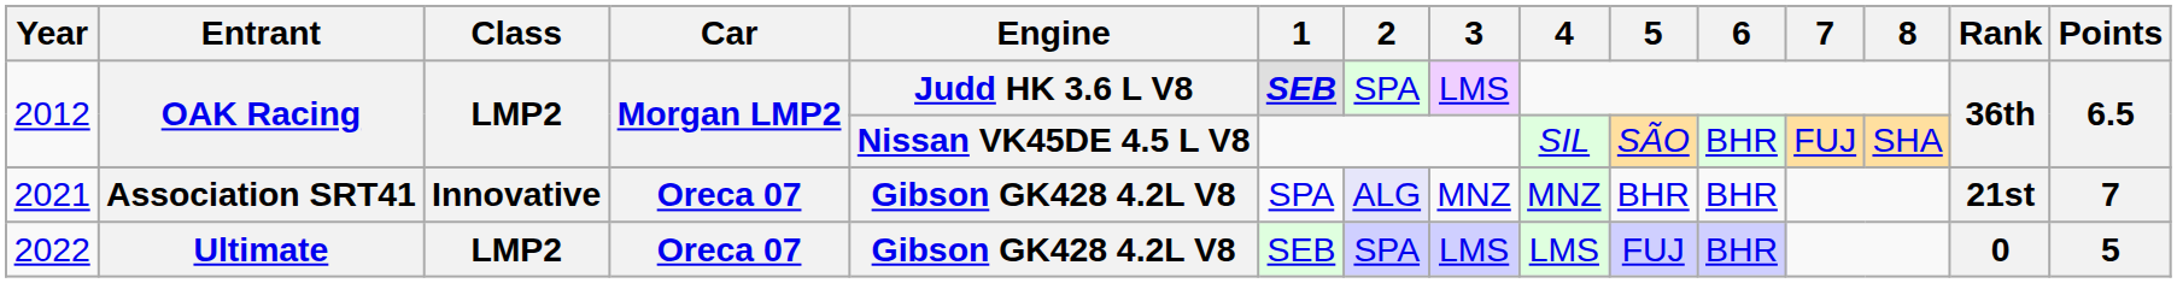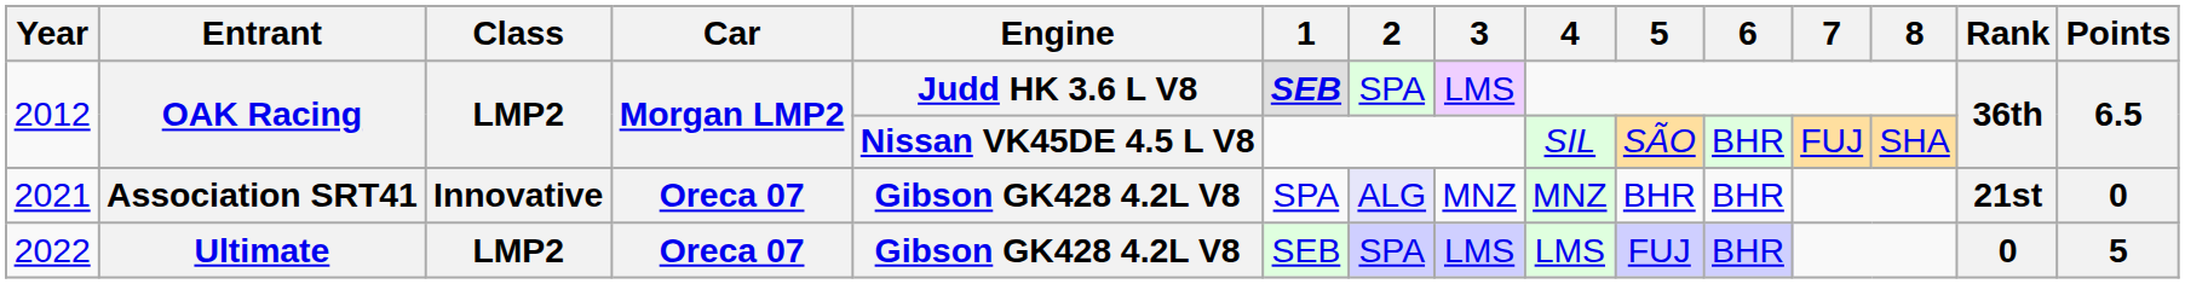 <table class="wikitable" style="text-align:center; font-size:90%">
 <tr>
 <th>Year</th>
 <th>Entrant</th>
 <th>Class</th>
 <th>Car</th>
 <th>Engine</th>
 <th>1</th>
 <th>2</th>
 <th>3</th>
 <th>4</th>
 <th>5</th>
 <th>6</th>
 <th>7</th>
 <th>8</th>
 <th>Rank</th>
 <th>Points</th>
 </tr>
 <tr>
 <td rowspan=2><a href='#'>2012</a></td>
 <th rowspan=2><a href='#'>OAK Racing</a></th>
 <th rowspan=2>LMP2</th>
 <th rowspan=2><a href='#'>Morgan LMP2</a></th>
 <th><a href='#'>Judd</a> HK 3.6 L V8</th>
 <td style="background:#DFDFDF;"><strong><em><a href='#'>SEB</a></em></strong><br></td>
 <td style="background:#DFFFDF;"><a href='#'>SPA</a><br></td>
 <td style="background:#EFCFFF;"><a href='#'>LMS</a><br></td>
 <td colspan=5></td>
 <th rowspan=2>36th</th>
 <th rowspan=2>6.5</th>
 </tr>
 <tr>
 <th><a href='#'>Nissan</a> VK45DE 4.5 L V8</th>
 <td colspan=3></td>
 <td style="background:#DFFFDF;"><em><a href='#'>SIL</a></em><br></td>
 <td style="background:#FFDF9F;"><em><a href='#'>SÃO</a></em><br></td>
 <td style="background:#DFFFDF;"><a href='#'>BHR</a><br></td>
 <td style="background:#FFDF9F;"><a href='#'>FUJ</a><br></td>
 <td style="background:#FFDF9F;"><a href='#'>SHA</a><br></td>
 </tr>
 <tr>
 <td><a href='#'>2021</a></td>
 <th>Association SRT41</th>
 <th>Innovative</th>
 <th><a href='#'>Oreca 07</a></th>
 <th><a href='#'>Gibson</a> GK428 4.2L V8</th>
 <td><a href='#'>SPA</a></td>
 <td style="background: lavender;"><a href='#'>ALG</a></td>
 <td><a href='#'>MNZ</a></td>
 <td style="background:#DFFFDF;"><a href='#'>MNZ</a><br></td>
 <td><a href='#'>BHR</a></td>
 <td><a href='#'>BHR</a></td>
 <td colspan=2></td>
 <th>21st</th>
-<th>7</th>
+<th>0</th>
 </tr>
 <tr>
 <td><a href='#'>2022</a></td>
 <th><a href='#'>Ultimate</a></th>
 <th>LMP2</th>
 <th><a href='#'>Oreca 07</a></th>
 <th><a href='#'>Gibson</a> GK428 4.2L V8</th>
 <td style="background:#DFFFDF;"><a href='#'>SEB</a><br></td>
 <td style="background:#CFCFFF;"><a href='#'>SPA</a><br></td>
 <td style="background:#CFCFFF;"><a href='#'>LMS</a><br></td>
 <td style="background:#DFFFDF;"><a href='#'>LMS</a><br></td>
 <td style="background:#CFCFFF;"><a href='#'>FUJ</a><br></td>
 <td style="background:#CFCFFF;"><a href='#'>BHR</a><br></td>
 <td colspan=2></td>
 <th>0</th>
 <th>5</th>
 </tr>
 </table>
